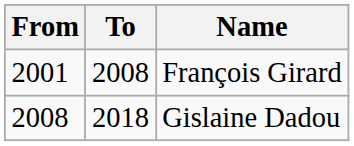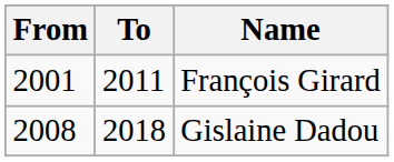 <table class="wikitable">
 <tr>
 <th>From</th>
 <th>To</th>
 <th>Name</th>
 </tr>
 <tr>
 <td>2001</td>
-<td>2008</td>
+<td>2011</td>
 <td>François Girard</td>
 </tr>
 <tr>
 <td>2008</td>
 <td>2018</td>
 <td>Gislaine Dadou</td>
 </tr>
 </table>
